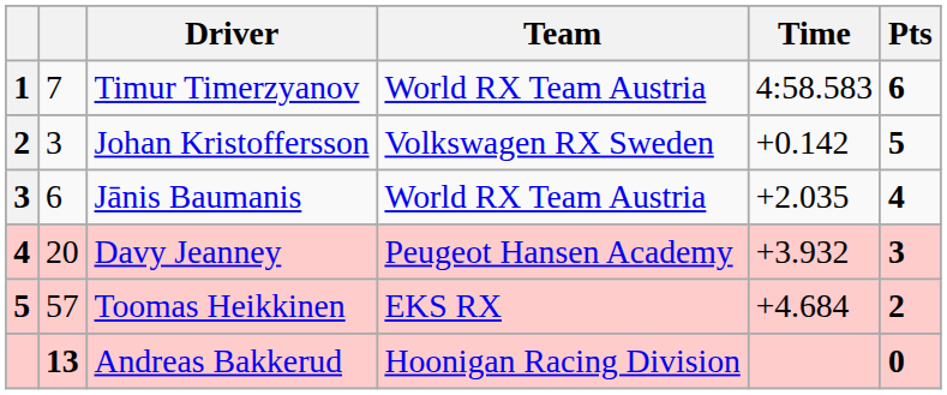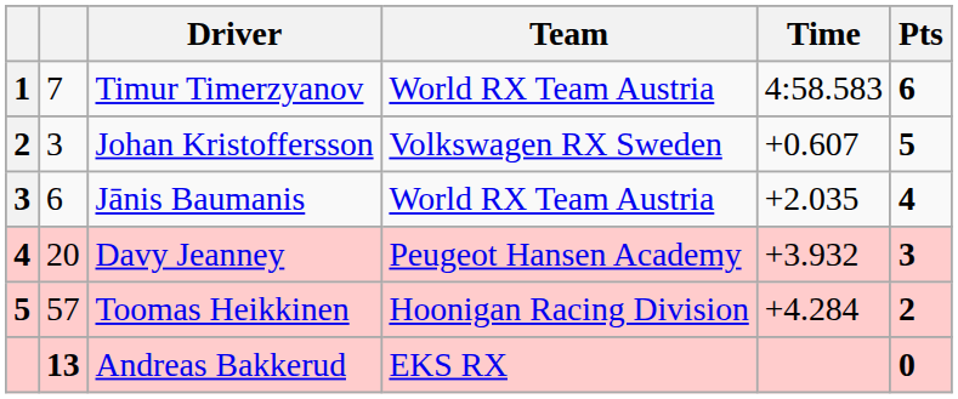 <table class=wikitable style="font-size:95%">
 <tr>
 <th></th>
 <th></th>
 <th>Driver</th>
 <th>Team</th>
 <th>Time</th>
 <th>Pts</th>
 </tr>
 <tr>
 <th>1</th>
 <td>7</td>
 <td> <a href='#'>Timur Timerzyanov</a></td>
 <td><a href='#'>World RX Team Austria</a></td>
 <td>4:58.583</td>
 <td><strong>6</strong></td>
 </tr>
 <tr>
 <th>2</th>
 <td>3</td>
 <td> <a href='#'>Johan Kristoffersson</a></td>
 <td><a href='#'>Volkswagen RX Sweden</a></td>
-<td>+0.142</td>
+<td>+0.607</td>
 <td><strong>5</strong></td>
 </tr>
 <tr>
 <th>3</th>
 <td>6</td>
 <td> <a href='#'>Jānis Baumanis</a></td>
 <td><a href='#'>World RX Team Austria</a></td>
 <td>+2.035</td>
 <td><strong>4</strong></td>
 </tr>
 <tr>
 <th style="background:#ffcccc;">4</th>
 <td style="background:#ffcccc;">20</td>
 <td style="background:#ffcccc;"> <a href='#'>Davy Jeanney</a></td>
 <td style="background:#ffcccc;"><a href='#'>Peugeot Hansen Academy</a></td>
 <td style="background:#ffcccc;">+3.932</td>
 <td style="background:#ffcccc;"><strong>3</strong></td>
 </tr>
 <tr>
 <th style="background:#ffcccc;">5</th>
 <td style="background:#ffcccc;">57</td>
 <td style="background:#ffcccc;"> <a href='#'>Toomas Heikkinen</a></td>
-<td style="background:#ffcccc;"><a href='#'>EKS RX</a></td>
-<td style="background:#ffcccc;">+4.684</td>
+<td style="background:#ffcccc;"><a href='#'>Hoonigan Racing Division</a></td>
+<td style="background:#ffcccc;">+4.284</td>
 <td style="background:#ffcccc;"><strong>2</strong></td>
 </tr>
 <tr>
 <th style="background:#ffcccc;"></th>
 <td style="background:#ffcccc;"><strong>13</strong></td>
 <td style="background:#ffcccc;"> <a href='#'>Andreas Bakkerud</a></td>
-<td style="background:#ffcccc;"><a href='#'>Hoonigan Racing Division</a></td>
+<td style="background:#ffcccc;"><a href='#'>EKS RX</a></td>
 <td style="background:#ffcccc;"></td>
 <td style="background:#ffcccc;"><strong>0</strong></td>
 </tr>
 </table>
